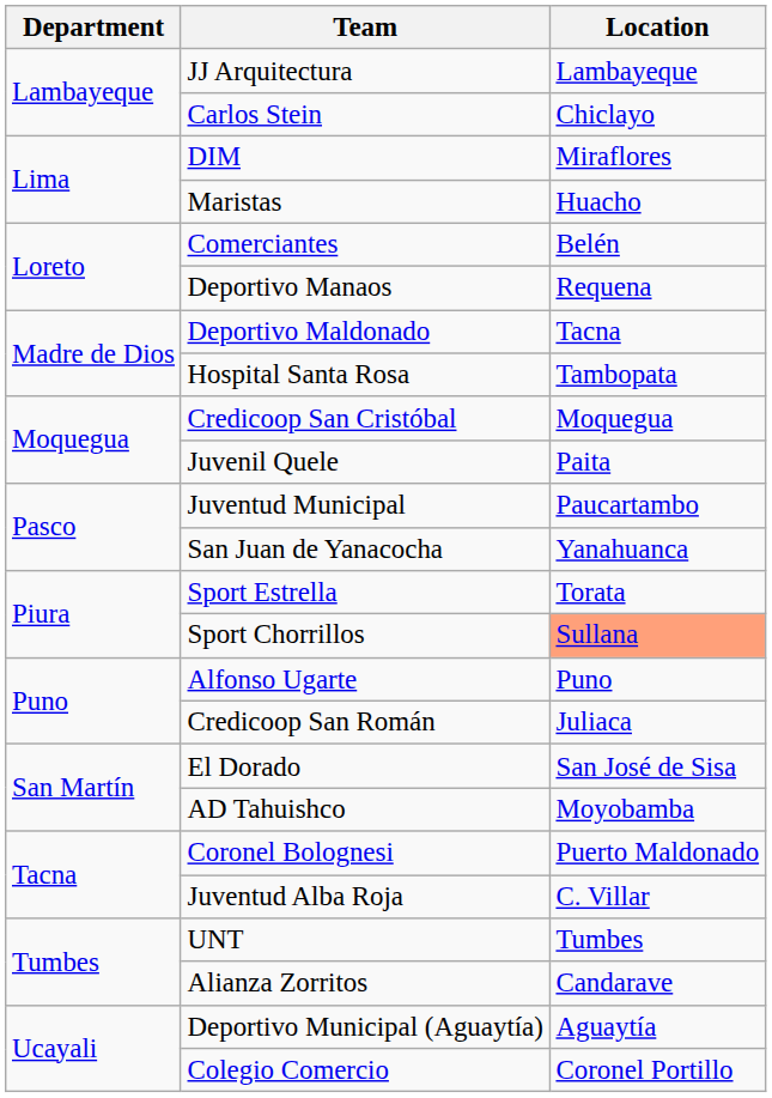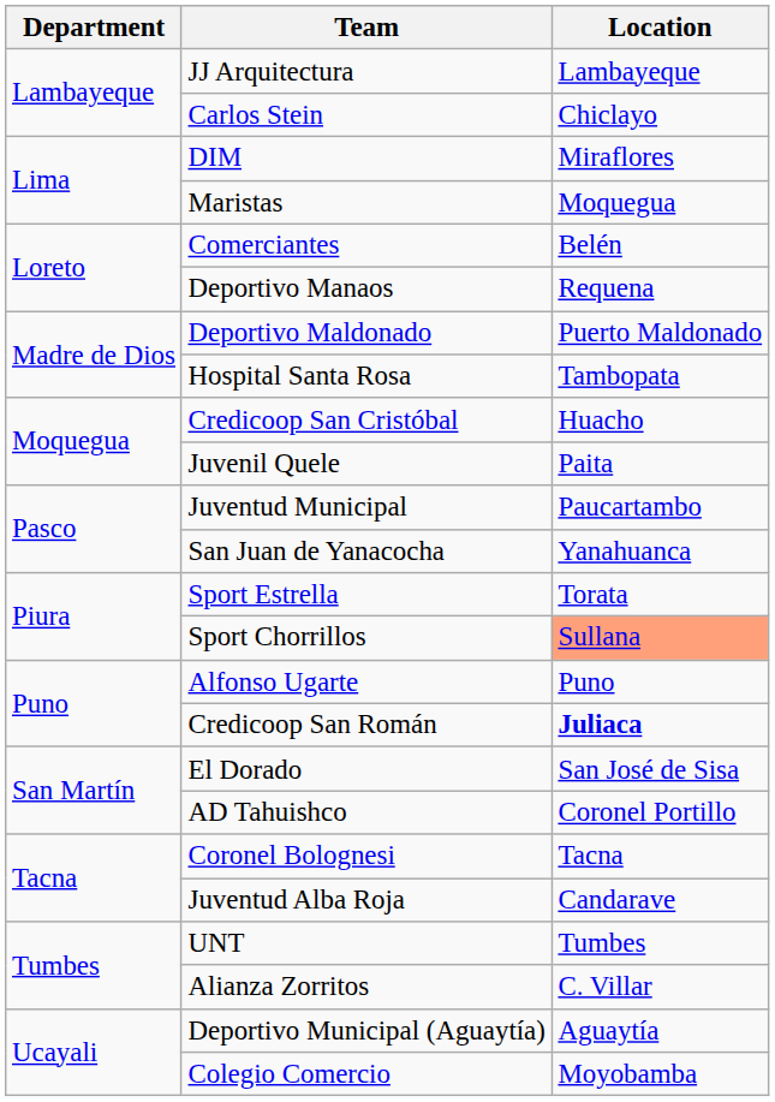 <table class="wikitable">
 <tr>
 <th>Department</th>
 <th>Team</th>
 <th>Location</th>
 </tr>
 <tr>
 <td rowspan="2"><a href='#'>Lambayeque</a></td>
 <td>JJ Arquitectura</td>
 <td><a href='#'>Lambayeque</a></td>
 </tr>
 <tr>
 <td><a href='#'>Carlos Stein</a></td>
 <td><a href='#'>Chiclayo</a></td>
 </tr>
 <tr>
 <td rowspan="2"><a href='#'>Lima</a></td>
 <td><a href='#'>DIM</a></td>
 <td><a href='#'>Miraflores</a></td>
 </tr>
 <tr>
 <td>Maristas</td>
-<td><a href='#'>Huacho</a></td>
+<td><a href='#'>Moquegua</a></td>
 </tr>
 <tr>
 <td rowspan="2"><a href='#'>Loreto</a></td>
 <td><a href='#'>Comerciantes</a></td>
 <td><a href='#'>Belén</a></td>
 </tr>
 <tr>
 <td>Deportivo Manaos</td>
 <td><a href='#'>Requena</a></td>
 </tr>
 <tr>
 <td rowspan="2"><a href='#'>Madre de Dios</a></td>
 <td><a href='#'>Deportivo Maldonado</a></td>
-<td><a href='#'>Tacna</a></td>
+<td><a href='#'>Puerto Maldonado</a></td>
 </tr>
 <tr>
 <td>Hospital Santa Rosa</td>
 <td><a href='#'>Tambopata</a></td>
 </tr>
 <tr>
 <td rowspan="2"><a href='#'>Moquegua</a></td>
 <td><a href='#'>Credicoop San Cristóbal</a></td>
-<td><a href='#'>Moquegua</a></td>
+<td><a href='#'>Huacho</a></td>
 </tr>
 <tr>
 <td>Juvenil Quele</td>
 <td><a href='#'>Paita</a></td>
 </tr>
 <tr>
 <td rowspan="2"><a href='#'>Pasco</a></td>
 <td>Juventud Municipal</td>
 <td><a href='#'>Paucartambo</a></td>
 </tr>
 <tr>
 <td>San Juan de Yanacocha</td>
 <td><a href='#'>Yanahuanca</a></td>
 </tr>
 <tr>
 <td rowspan="2"><a href='#'>Piura</a></td>
 <td><a href='#'>Sport Estrella</a></td>
 <td><a href='#'>Torata</a></td>
 </tr>
 <tr>
 <td>Sport Chorrillos</td>
 <td style="background: lightsalmon;"><a href='#'>Sullana</a></td>
 </tr>
 <tr>
 <td rowspan="2"><a href='#'>Puno</a></td>
 <td><a href='#'>Alfonso Ugarte</a></td>
 <td><a href='#'>Puno</a></td>
 </tr>
 <tr>
 <td>Credicoop San Román</td>
-<td><a href='#'>Juliaca</a></td>
+<td><strong><a href='#'>Juliaca</a></strong></td>
 </tr>
 <tr>
 <td rowspan="2"><a href='#'>San Martín</a></td>
 <td>El Dorado</td>
 <td><a href='#'>San José de Sisa</a></td>
 </tr>
 <tr>
 <td>AD Tahuishco</td>
-<td><a href='#'>Moyobamba</a></td>
+<td><a href='#'>Coronel Portillo</a></td>
 </tr>
 <tr>
 <td rowspan="2"><a href='#'>Tacna</a></td>
 <td><a href='#'>Coronel Bolognesi</a></td>
-<td><a href='#'>Puerto Maldonado</a></td>
+<td><a href='#'>Tacna</a></td>
 </tr>
 <tr>
 <td>Juventud Alba Roja</td>
-<td><a href='#'>C. Villar</a></td>
+<td><a href='#'>Candarave</a></td>
 </tr>
 <tr>
 <td rowspan="2"><a href='#'>Tumbes</a></td>
 <td>UNT</td>
 <td><a href='#'>Tumbes</a></td>
 </tr>
 <tr>
 <td>Alianza Zorritos</td>
-<td><a href='#'>Candarave</a></td>
+<td><a href='#'>C. Villar</a></td>
 </tr>
 <tr>
 <td rowspan="2"><a href='#'>Ucayali</a></td>
 <td>Deportivo Municipal (Aguaytía)</td>
 <td><a href='#'>Aguaytía</a></td>
 </tr>
 <tr>
 <td><a href='#'>Colegio Comercio</a></td>
-<td><a href='#'>Coronel Portillo</a></td>
+<td><a href='#'>Moyobamba</a></td>
 </tr>
 </table>
